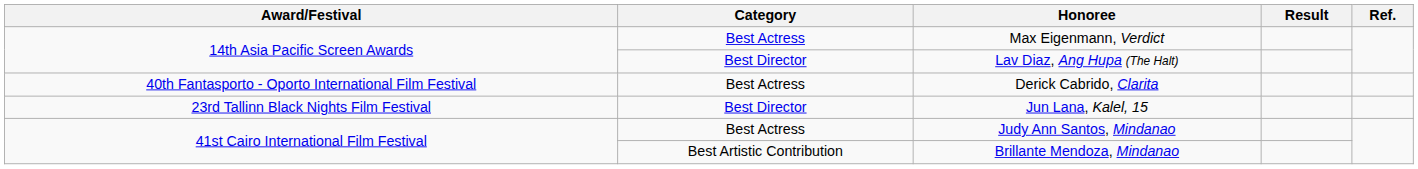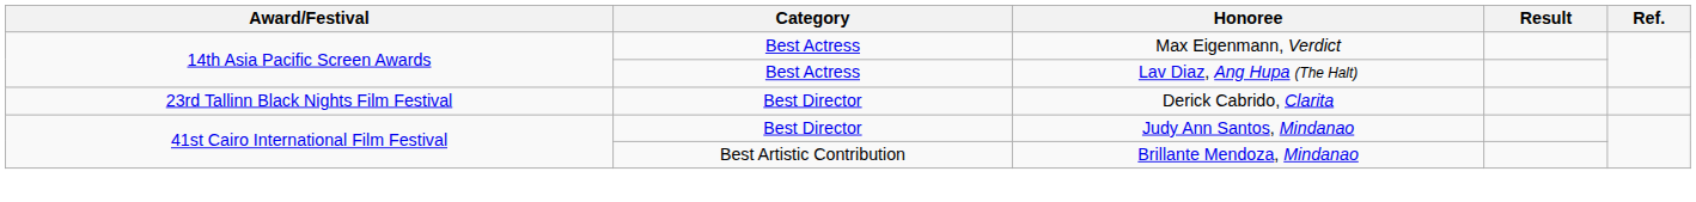 <table class="wikitable" style="text-align:center; font-size:100%; line-height:18px;"  width="100%">
 <tr>
 <th>Award/Festival</th>
 <th>Category</th>
 <th>Honoree</th>
 <th>Result</th>
 <th>Ref.</th>
 </tr>
 <tr>
 <td rowspan="2"><a href='#'>14th Asia Pacific Screen Awards</a></td>
 <td><a href='#'>Best Actress</a></td>
 <td>Max Eigenmann, <em>Verdict</em></td>
 <td></td>
 <td rowspan="2"></td>
 </tr>
 <tr>
-<td><a href='#'>Best Director</a></td>
+<td><a href='#'>Best Actress</a></td>
 <td><a href='#'>Lav Diaz</a>, <em><a href='#'>Ang Hupa</a></em> <small><em>(The Halt)</em></small></td>
 <td></td>
 </tr>
 <tr>
-<td><a href='#'>40th Fantasporto - Oporto International Film Festival</a></td>
-<td>Best Actress</td>
+<td><a href='#'>23rd Tallinn Black Nights Film Festival</a></td>
+<td><a href='#'>Best Director</a></td>
 <td>Derick Cabrido, <em><a href='#'>Clarita</a></em></td>
 <td></td>
 <td></td>
 </tr>
 <tr>
-<td><a href='#'>23rd Tallinn Black Nights Film Festival</a></td>
+<td rowspan="2"><a href='#'>41st Cairo International Film Festival</a></td>
 <td><a href='#'>Best Director</a></td>
-<td><a href='#'>Jun Lana</a>, <em>Kalel, 15</em></td>
-<td></td>
-<td></td>
-</tr>
-<tr>
-<td rowspan="2"><a href='#'>41st Cairo International Film Festival</a></td>
-<td>Best Actress</td>
 <td><a href='#'>Judy Ann Santos</a>, <em><a href='#'>Mindanao</a></em></td>
 <td></td>
 <td rowspan="2"></td>
 </tr>
 <tr>
 <td>Best Artistic Contribution</td>
 <td><a href='#'>Brillante Mendoza</a>, <em><a href='#'>Mindanao</a></em></td>
 <td></td>
 </tr>
 </table>
